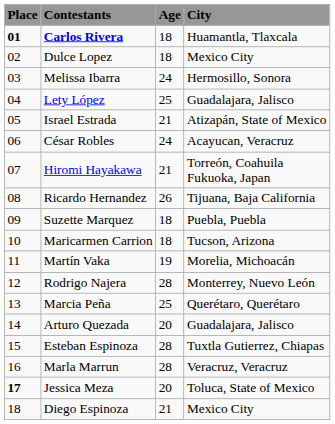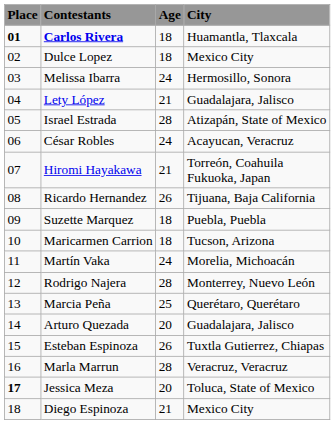 <table class="wikitable">
 <tr style="background:#979797; color:Black;">
 <td><strong>Place</strong></td>
 <td><strong>Contestants</strong></td>
 <td><strong>Age</strong></td>
 <td><strong>City</strong></td>
 </tr>
 <tr>
 <td><strong>01</strong></td>
 <td><strong><a href='#'>Carlos Rivera</a></strong></td>
 <td>18</td>
 <td>Huamantla, Tlaxcala</td>
 </tr>
 <tr>
 <td>02</td>
 <td>Dulce Lopez</td>
 <td>18</td>
 <td>Mexico City</td>
 </tr>
 <tr>
 <td>03</td>
 <td>Melissa Ibarra</td>
 <td>24</td>
 <td>Hermosillo, Sonora</td>
 </tr>
 <tr>
 <td>04</td>
 <td><a href='#'>Lety López</a></td>
-<td>25</td>
+<td>21</td>
 <td>Guadalajara, Jalisco</td>
 </tr>
 <tr>
 <td>05</td>
 <td>Israel Estrada</td>
-<td>21</td>
+<td>28</td>
 <td>Atizapán, State of Mexico</td>
 </tr>
 <tr>
 <td>06</td>
 <td>César Robles</td>
 <td>24</td>
 <td>Acayucan, Veracruz</td>
 </tr>
 <tr>
 <td>07</td>
 <td><a href='#'>Hiromi Hayakawa</a></td>
 <td>21</td>
 <td>Torreón, Coahuila<br>Fukuoka, Japan</td>
 </tr>
 <tr>
 <td>08</td>
 <td>Ricardo Hernandez</td>
 <td>26</td>
 <td>Tijuana, Baja California</td>
 </tr>
 <tr>
 <td>09</td>
 <td>Suzette Marquez</td>
 <td>18</td>
 <td>Puebla, Puebla</td>
 </tr>
 <tr>
 <td>10</td>
 <td>Maricarmen Carrion</td>
 <td>18</td>
 <td>Tucson, Arizona</td>
 </tr>
 <tr>
 <td>11</td>
 <td>Martín Vaka</td>
-<td>19</td>
+<td>24</td>
 <td>Morelia, Michoacán</td>
 </tr>
 <tr>
 <td>12</td>
 <td>Rodrigo Najera</td>
 <td>28</td>
 <td>Monterrey, Nuevo León</td>
 </tr>
 <tr>
 <td>13</td>
 <td>Marcia Peña</td>
 <td>25</td>
 <td>Querétaro, Querétaro</td>
 </tr>
 <tr>
 <td>14</td>
 <td>Arturo Quezada</td>
 <td>20</td>
 <td>Guadalajara, Jalisco</td>
 </tr>
 <tr>
 <td>15</td>
 <td>Esteban Espinoza</td>
-<td>28</td>
+<td>26</td>
 <td>Tuxtla Gutierrez, Chiapas</td>
 </tr>
 <tr>
 <td>16</td>
 <td>Marla Marrun</td>
 <td>28</td>
 <td>Veracruz, Veracruz</td>
 </tr>
 <tr>
 <td><strong>17</strong></td>
 <td>Jessica Meza</td>
 <td>20</td>
 <td>Toluca, State of Mexico</td>
 </tr>
 <tr>
 <td>18</td>
 <td>Diego Espinoza</td>
 <td>21</td>
 <td>Mexico City</td>
 </tr>
 </table>
